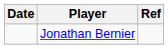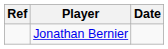 <table class="wikitable">
 <tr>
+<th>Ref</th>
+<th>Player</th>
 <th>Date</th>
-<th>Player</th>
-<th>Ref</th>
 </tr>
 <tr>
 <td></td>
 <td><a href='#'>Jonathan Bernier</a></td>
 <td></td>
 </tr>
 </table>
